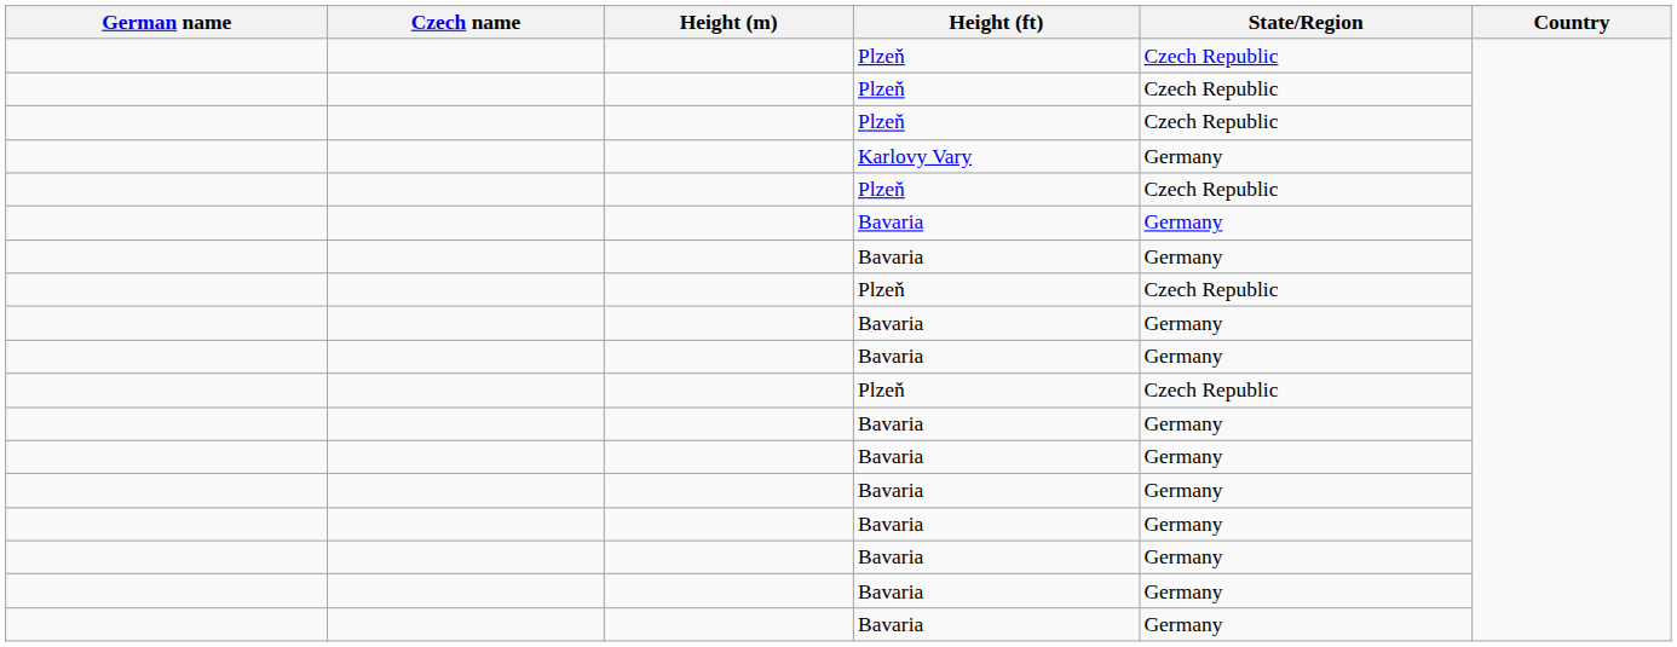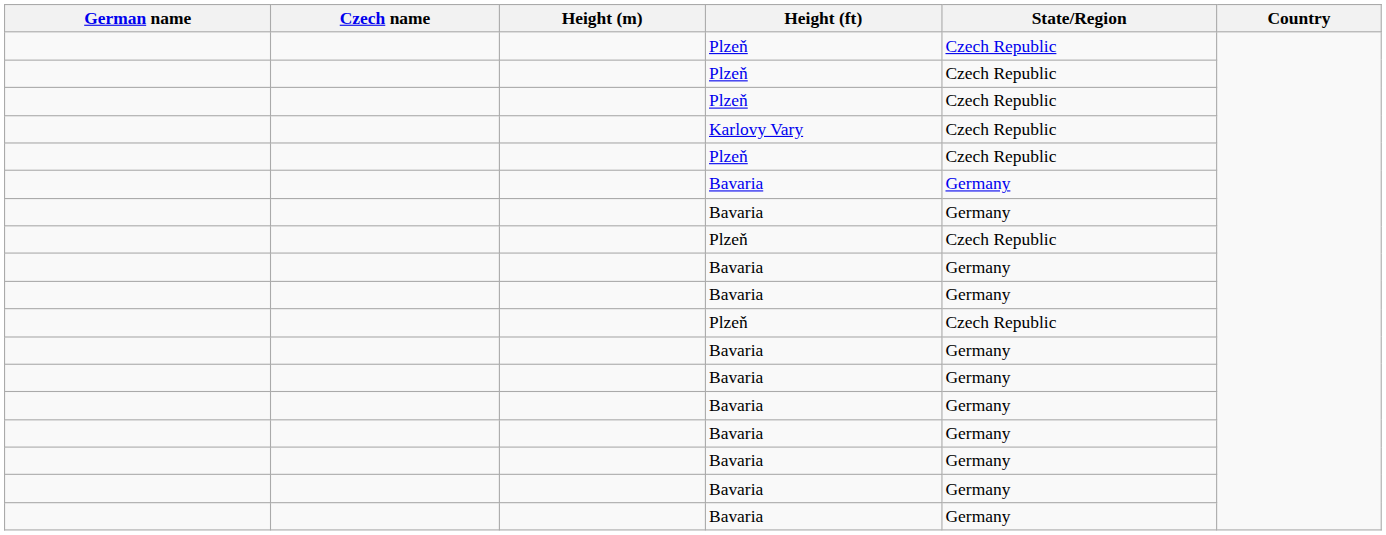 <table class="wikitable sortable" style="width:100%;">
 <tr>
 <th><a href='#'>German</a> name</th>
 <th><a href='#'>Czech</a> name</th>
 <th>Height (m)</th>
 <th>Height (ft)</th>
 <th>State/Region</th>
 <th>Country</th>
 </tr>
 <tr>
 <td></td>
 <td></td>
 <td></td>
 <td><a href='#'>Plzeň</a></td>
 <td><a href='#'>Czech Republic</a></td>
 </tr>
 <tr>
 <td></td>
 <td></td>
 <td></td>
 <td><a href='#'>Plzeň</a></td>
 <td>Czech Republic</td>
 </tr>
 <tr>
 <td></td>
 <td></td>
 <td></td>
 <td><a href='#'>Plzeň</a></td>
 <td>Czech Republic</td>
 </tr>
 <tr>
 <td></td>
 <td></td>
 <td></td>
 <td><a href='#'>Karlovy Vary</a></td>
-<td>Germany</td>
+<td>Czech Republic</td>
 </tr>
 <tr>
 <td></td>
 <td></td>
 <td></td>
 <td><a href='#'>Plzeň</a></td>
 <td>Czech Republic</td>
 </tr>
 <tr>
 <td></td>
 <td></td>
 <td></td>
 <td><a href='#'>Bavaria</a></td>
 <td><a href='#'>Germany</a></td>
 </tr>
 <tr>
 <td></td>
 <td></td>
 <td></td>
 <td>Bavaria</td>
 <td>Germany</td>
 </tr>
 <tr>
 <td></td>
 <td></td>
 <td></td>
 <td>Plzeň</td>
 <td>Czech Republic</td>
 </tr>
 <tr>
 <td></td>
 <td></td>
 <td></td>
 <td>Bavaria</td>
 <td>Germany</td>
 </tr>
 <tr>
 <td></td>
 <td></td>
 <td></td>
 <td>Bavaria</td>
 <td>Germany</td>
 </tr>
 <tr>
 <td></td>
 <td></td>
 <td></td>
 <td>Plzeň</td>
 <td>Czech Republic</td>
 </tr>
 <tr>
 <td></td>
 <td></td>
 <td></td>
 <td>Bavaria</td>
 <td>Germany</td>
 </tr>
 <tr>
 <td></td>
 <td></td>
 <td></td>
 <td>Bavaria</td>
 <td>Germany</td>
 </tr>
 <tr>
 <td></td>
 <td></td>
 <td></td>
 <td>Bavaria</td>
 <td>Germany</td>
 </tr>
 <tr>
 <td></td>
 <td></td>
 <td></td>
 <td>Bavaria</td>
 <td>Germany</td>
 </tr>
 <tr>
 <td></td>
 <td></td>
 <td></td>
 <td>Bavaria</td>
 <td>Germany</td>
 </tr>
 <tr>
 <td></td>
 <td></td>
 <td></td>
 <td>Bavaria</td>
 <td>Germany</td>
 </tr>
 <tr>
 <td></td>
 <td></td>
 <td></td>
 <td>Bavaria</td>
 <td>Germany</td>
 </tr>
 </table>
